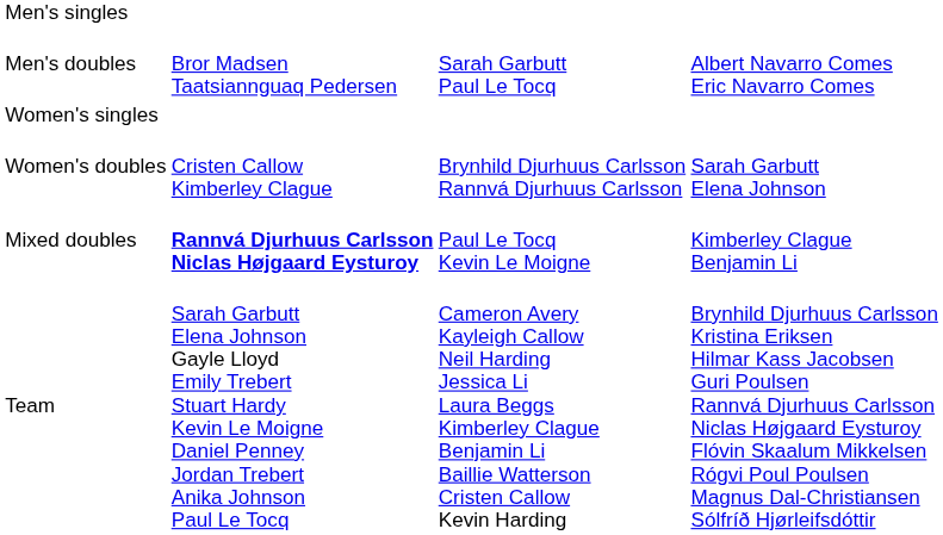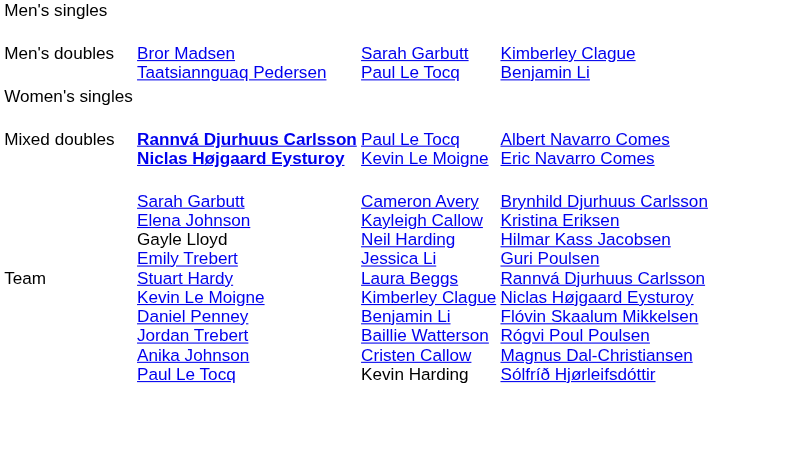 <table>
 <tr>
 <td>Men's singles</td>
 <td></td>
 <td></td>
 <td></td>
 </tr>
 <tr>
 <td>Men's doubles</td>
 <td><br><a href='#'>Bror Madsen</a><br><a href='#'>Taatsiannguaq Pedersen</a></td>
 <td><br><a href='#'>Sarah Garbutt</a><br><a href='#'>Paul Le Tocq</a></td>
-<td><br><a href='#'>Albert Navarro Comes</a><br><a href='#'>Eric Navarro Comes</a></td>
+<td><br><a href='#'>Kimberley Clague</a><br><a href='#'>Benjamin Li</a></td>
 </tr>
 <tr>
 <td>Women's singles</td>
 <td></td>
 <td></td>
 <td></td>
 </tr>
 <tr>
-<td>Women's doubles</td>
-<td><br><a href='#'>Cristen Callow</a><br><a href='#'>Kimberley Clague</a></td>
-<td><br><a href='#'>Brynhild Djurhuus Carlsson</a><br><a href='#'>Rannvá Djurhuus Carlsson</a></td>
-<td><br><a href='#'>Sarah Garbutt</a><br><a href='#'>Elena Johnson</a></td>
-</tr>
-<tr>
 <td>Mixed doubles</td>
 <td><strong><br><a href='#'>Rannvá Djurhuus Carlsson</a><br><a href='#'>Niclas Højgaard Eysturoy</a></strong></td>
 <td><br><a href='#'>Paul Le Tocq</a><br><a href='#'>Kevin Le Moigne</a></td>
-<td><br><a href='#'>Kimberley Clague</a><br><a href='#'>Benjamin Li</a></td>
+<td><br><a href='#'>Albert Navarro Comes</a><br><a href='#'>Eric Navarro Comes</a></td>
 </tr>
 <tr>
 <td>Team</td>
 <td><br><a href='#'>Sarah Garbutt</a><br><a href='#'>Elena Johnson</a><br>Gayle Lloyd<br><a href='#'>Emily Trebert</a><br><a href='#'>Stuart Hardy</a><br><a href='#'>Kevin Le Moigne</a><br><a href='#'>Daniel Penney</a><br><a href='#'>Jordan Trebert</a><br><a href='#'>Anika Johnson</a><br><a href='#'>Paul Le Tocq</a></td>
 <td><br><a href='#'>Cameron Avery</a><br><a href='#'>Kayleigh Callow</a><br><a href='#'>Neil Harding</a><br><a href='#'>Jessica Li</a><br><a href='#'>Laura Beggs</a><br><a href='#'>Kimberley Clague</a><br><a href='#'>Benjamin Li</a><br><a href='#'>Baillie Watterson</a><br><a href='#'>Cristen Callow</a><br>Kevin Harding</td>
 <td><br><a href='#'>Brynhild Djurhuus Carlsson</a><br><a href='#'>Kristina Eriksen</a><br><a href='#'>Hilmar Kass Jacobsen</a><br><a href='#'>Guri Poulsen</a><br><a href='#'>Rannvá Djurhuus Carlsson</a><br><a href='#'>Niclas Højgaard Eysturoy</a><br><a href='#'>Flóvin Skaalum Mikkelsen</a><br><a href='#'>Rógvi Poul Poulsen</a><br><a href='#'>Magnus Dal-Christiansen</a><br><a href='#'>Sólfríð Hjørleifsdóttir</a></td>
 </tr>
 </table>
